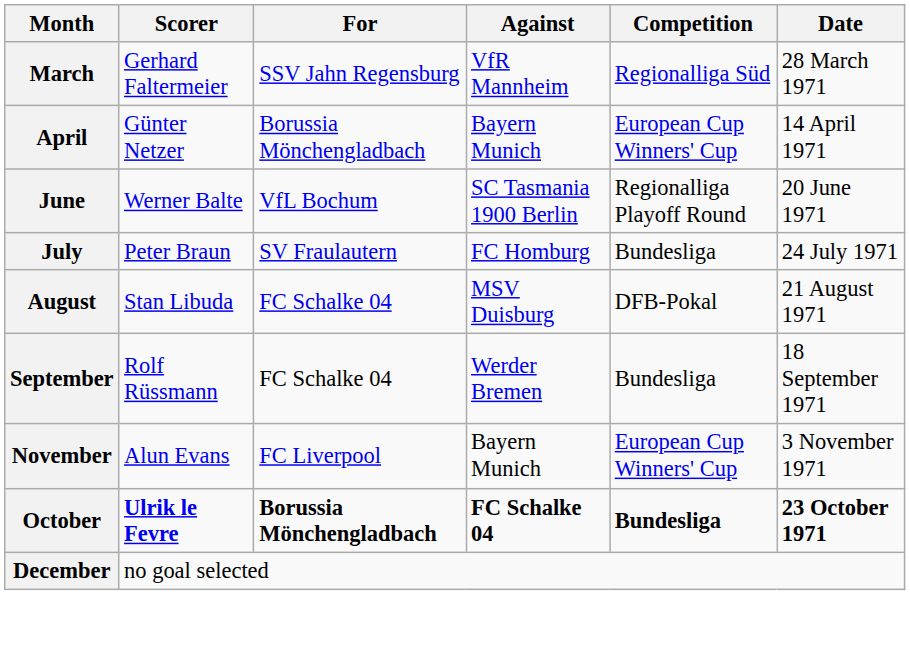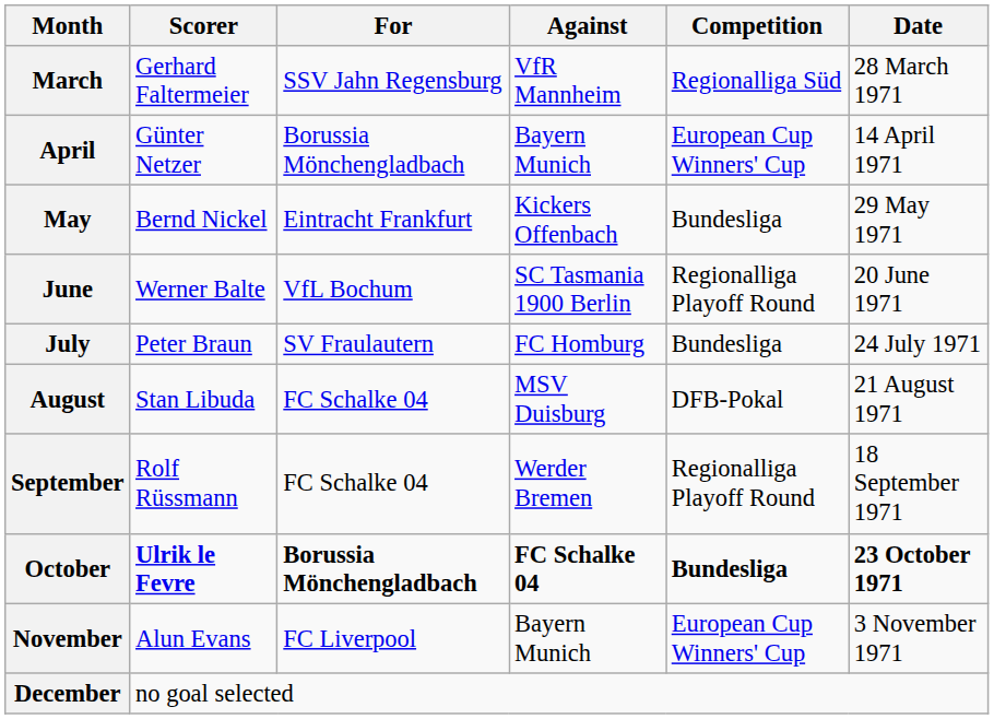 <table class="wikitable" style="font-size: 95%;">
 <tr>
 <th>Month</th>
 <th>Scorer</th>
 <th>For</th>
 <th>Against</th>
 <th>Competition</th>
 <th>Date</th>
 </tr>
 <tr>
 <th>March</th>
 <td><a href='#'>Gerhard Faltermeier</a></td>
 <td><a href='#'>SSV Jahn Regensburg</a></td>
 <td><a href='#'>VfR Mannheim</a></td>
 <td><a href='#'>Regionalliga Süd</a></td>
 <td>28 March 1971</td>
 </tr>
 <tr>
 <th>April</th>
 <td><a href='#'>Günter Netzer</a></td>
 <td><a href='#'>Borussia Mönchengladbach</a></td>
 <td><a href='#'>Bayern Munich</a></td>
 <td><a href='#'>European Cup Winners' Cup</a></td>
 <td>14 April 1971</td>
+</tr>
+<tr>
+<th>May</th>
+<td><a href='#'>Bernd Nickel</a></td>
+<td><a href='#'>Eintracht Frankfurt</a></td>
+<td><a href='#'>Kickers Offenbach</a></td>
+<td>Bundesliga</td>
+<td>29 May 1971</td>
 </tr>
 <tr>
 <th>June</th>
 <td><a href='#'>Werner Balte</a></td>
 <td><a href='#'>VfL Bochum</a></td>
 <td><a href='#'>SC Tasmania 1900 Berlin</a></td>
 <td>Regionalliga Playoff Round</td>
 <td>20 June 1971</td>
 </tr>
 <tr>
 <th>July</th>
 <td><a href='#'>Peter Braun</a></td>
 <td><a href='#'>SV Fraulautern</a></td>
 <td><a href='#'>FC Homburg</a></td>
 <td>Bundesliga</td>
 <td>24 July 1971</td>
 </tr>
 <tr>
 <th>August</th>
 <td><a href='#'>Stan Libuda</a></td>
 <td><a href='#'>FC Schalke 04</a></td>
 <td><a href='#'>MSV Duisburg</a></td>
 <td>DFB-Pokal</td>
 <td>21 August 1971</td>
 </tr>
 <tr>
 <th>September</th>
 <td><a href='#'>Rolf Rüssmann</a></td>
 <td>FC Schalke 04</td>
 <td><a href='#'>Werder Bremen</a></td>
-<td>Bundesliga</td>
+<td>Regionalliga Playoff Round</td>
 <td>18 September 1971</td>
-</tr>
-<tr>
-<th>November</th>
-<td><a href='#'>Alun Evans</a></td>
-<td><a href='#'>FC Liverpool</a></td>
-<td>Bayern Munich</td>
-<td><a href='#'>European Cup Winners' Cup</a></td>
-<td>3 November 1971</td>
 </tr>
 <tr style="font-weight: bold;">
 <th>October</th>
 <td><a href='#'>Ulrik le Fevre</a></td>
 <td>Borussia Mönchengladbach</td>
 <td>FC Schalke 04</td>
 <td>Bundesliga</td>
 <td>23 October 1971</td>
 </tr>
 <tr>
+<th>November</th>
+<td><a href='#'>Alun Evans</a></td>
+<td><a href='#'>FC Liverpool</a></td>
+<td>Bayern Munich</td>
+<td><a href='#'>European Cup Winners' Cup</a></td>
+<td>3 November 1971</td>
+</tr>
+<tr>
 <th>December</th>
 <td colspan="5">no goal selected</td>
 </tr>
 </table>
